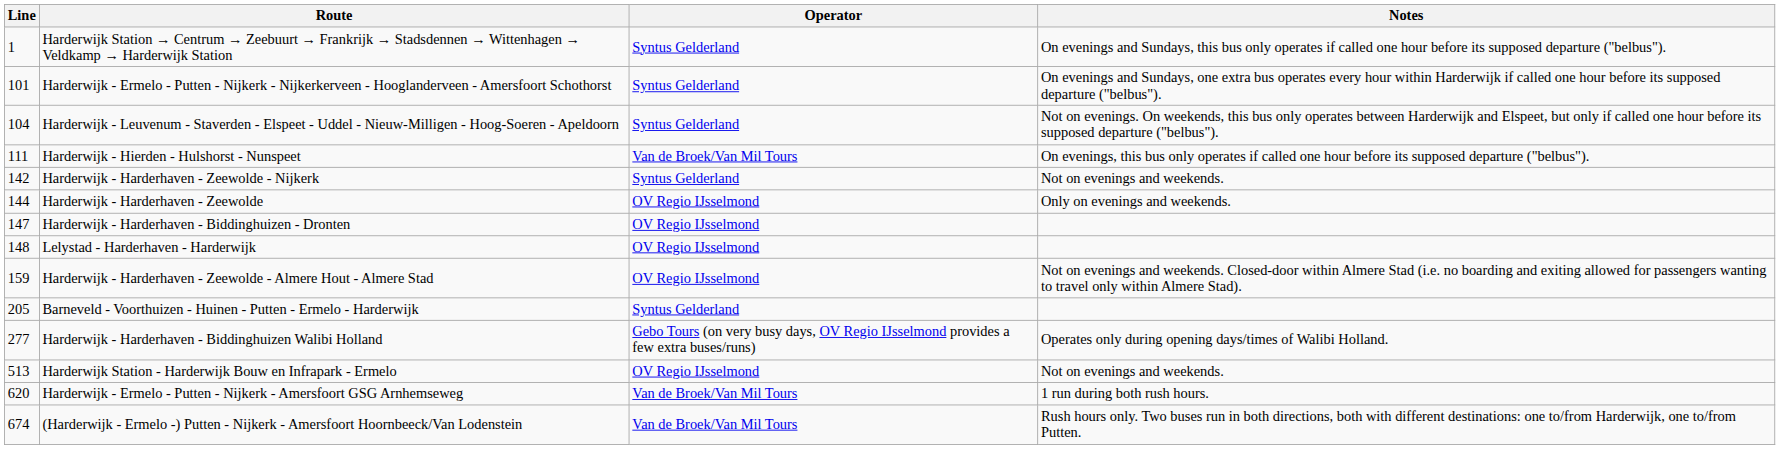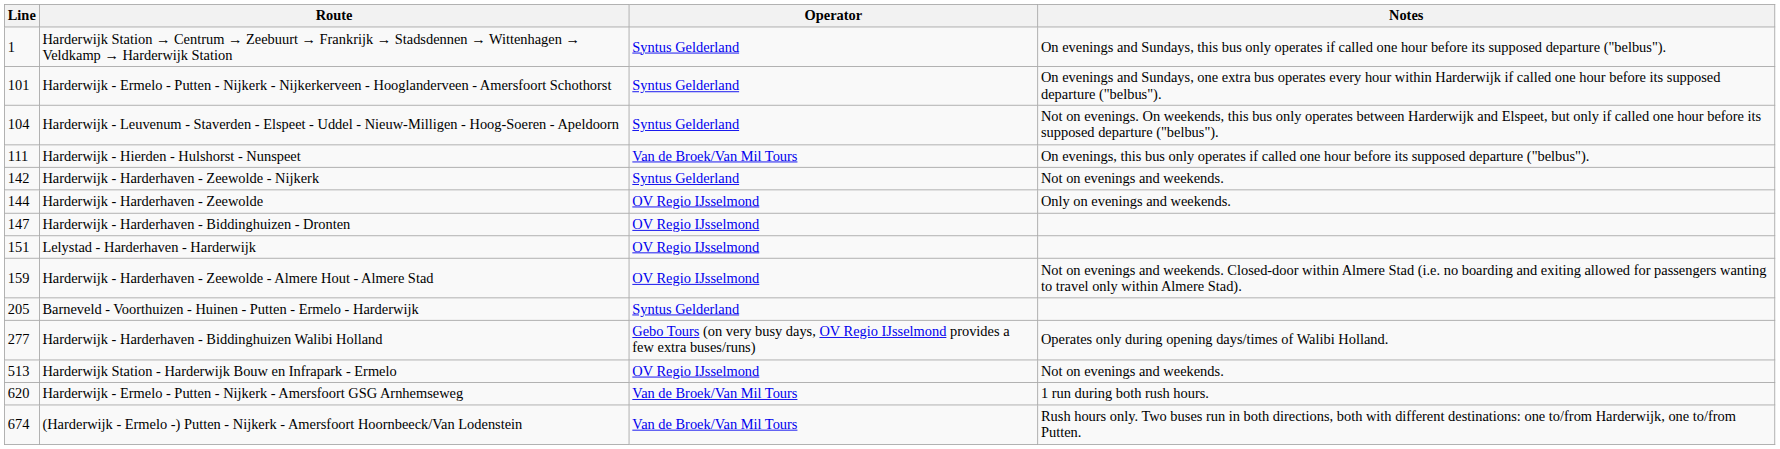 <table class="wikitable">
 <tr>
 <th>Line</th>
 <th>Route</th>
 <th>Operator</th>
 <th>Notes</th>
 </tr>
 <tr>
 <td>1</td>
 <td>Harderwijk Station → Centrum → Zeebuurt → Frankrijk → Stadsdennen → Wittenhagen → Veldkamp → Harderwijk Station</td>
 <td><a href='#'>Syntus Gelderland</a></td>
 <td>On evenings and Sundays, this bus only operates if called one hour before its supposed departure ("belbus").</td>
 </tr>
 <tr>
 <td>101</td>
 <td>Harderwijk - Ermelo - Putten - Nijkerk - Nijkerkerveen - Hooglanderveen - Amersfoort Schothorst</td>
 <td><a href='#'>Syntus Gelderland</a></td>
 <td>On evenings and Sundays, one extra bus operates every hour within Harderwijk if called one hour before its supposed departure ("belbus").</td>
 </tr>
 <tr>
 <td>104</td>
 <td>Harderwijk - Leuvenum - Staverden - Elspeet - Uddel - Nieuw-Milligen - Hoog-Soeren - Apeldoorn</td>
 <td><a href='#'>Syntus Gelderland</a></td>
 <td>Not on evenings. On weekends, this bus only operates between Harderwijk and Elspeet, but only if called one hour before its supposed departure ("belbus").</td>
 </tr>
 <tr>
 <td>111</td>
 <td>Harderwijk - Hierden - Hulshorst - Nunspeet</td>
 <td><a href='#'>Van de Broek/Van Mil Tours</a></td>
 <td>On evenings, this bus only operates if called one hour before its supposed departure ("belbus").</td>
 </tr>
 <tr>
 <td>142</td>
 <td>Harderwijk - Harderhaven - Zeewolde - Nijkerk</td>
 <td><a href='#'>Syntus Gelderland</a></td>
 <td>Not on evenings and weekends.</td>
 </tr>
 <tr>
 <td>144</td>
 <td>Harderwijk - Harderhaven - Zeewolde</td>
 <td><a href='#'>OV Regio IJsselmond</a></td>
 <td>Only on evenings and weekends.</td>
 </tr>
 <tr>
 <td>147</td>
 <td>Harderwijk - Harderhaven - Biddinghuizen - Dronten</td>
 <td><a href='#'>OV Regio IJsselmond</a></td>
 <td></td>
 </tr>
 <tr>
-<td>148</td>
+<td>151</td>
 <td>Lelystad - Harderhaven - Harderwijk</td>
 <td><a href='#'>OV Regio IJsselmond</a></td>
 <td></td>
 </tr>
 <tr>
 <td>159</td>
 <td>Harderwijk - Harderhaven - Zeewolde - Almere Hout - Almere Stad</td>
 <td><a href='#'>OV Regio IJsselmond</a></td>
 <td>Not on evenings and weekends. Closed-door within Almere Stad (i.e. no boarding and exiting allowed for passengers wanting to travel only within Almere Stad).</td>
 </tr>
 <tr>
 <td>205</td>
 <td>Barneveld - Voorthuizen - Huinen - Putten - Ermelo - Harderwijk</td>
 <td><a href='#'>Syntus Gelderland</a></td>
 <td></td>
 </tr>
 <tr>
 <td>277</td>
 <td>Harderwijk - Harderhaven - Biddinghuizen Walibi Holland</td>
 <td><a href='#'>Gebo Tours</a> (on very busy days, <a href='#'>OV Regio IJsselmond</a> provides a few extra buses/runs)</td>
 <td>Operates only during opening days/times of Walibi Holland.</td>
 </tr>
 <tr>
 <td>513</td>
 <td>Harderwijk Station - Harderwijk Bouw en Infrapark - Ermelo</td>
 <td><a href='#'>OV Regio IJsselmond</a></td>
 <td>Not on evenings and weekends.</td>
 </tr>
 <tr>
 <td>620</td>
 <td>Harderwijk - Ermelo - Putten - Nijkerk - Amersfoort GSG Arnhemseweg</td>
 <td><a href='#'>Van de Broek/Van Mil Tours</a></td>
 <td>1 run during both rush hours.</td>
 </tr>
 <tr>
 <td>674</td>
 <td>(Harderwijk - Ermelo -) Putten - Nijkerk - Amersfoort Hoornbeeck/Van Lodenstein</td>
 <td><a href='#'>Van de Broek/Van Mil Tours</a></td>
 <td>Rush hours only. Two buses run in both directions, both with different destinations: one to/from Harderwijk, one to/from Putten.</td>
 </tr>
 </table>
